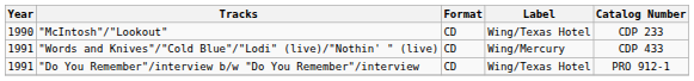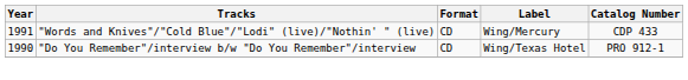 <table class="wikitable" border="1">
 <tr>
 <th align="left">Year</th>
 <th align="left">Tracks</th>
 <th align="left">Format</th>
 <th align="left">Label</th>
 <th align="left">Catalog Number</th>
 </tr>
 <tr>
-<td align="left">1990</td>
-<td align="left">"McIntosh"/"Lookout"</td>
-<td align="left">CD</td>
-<td align="left">Wing/Texas Hotel</td>
-<td align="center">CDP 233</td>
-</tr>
-<tr>
 <td align="left">1991</td>
 <td align="left">"Words and Knives"/"Cold Blue"/"Lodi" (live)/"Nothin' " (live)</td>
 <td align="left">CD</td>
 <td align="left">Wing/Mercury</td>
 <td align="center">CDP 433</td>
 </tr>
 <tr>
-<td align="left">1991</td>
+<td align="left">1990</td>
 <td align="left">"Do You Remember"/interview b/w "Do You Remember"/interview</td>
 <td align="left">CD</td>
 <td align="left">Wing/Texas Hotel</td>
 <td align="center">PRO 912-1</td>
 </tr>
 <tr>
 </tr>
 </table>
